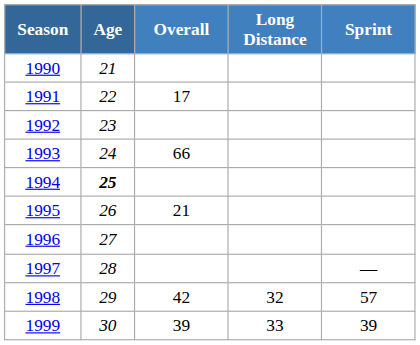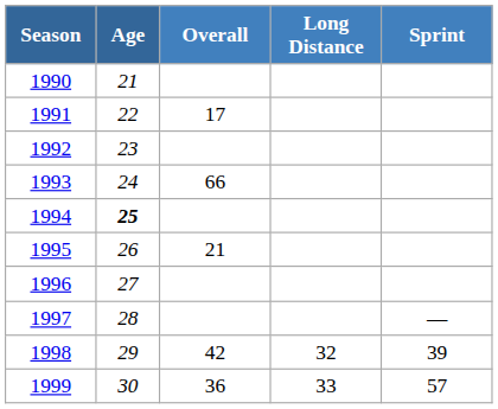 <table class="wikitable" style="font-size:95%; text-align:center; border:grey solid 1px; border-collapse:collapse; background:#ffffff;">
 <tr>
 <th style="background-color:#369; color:white; width:60px;"> Season </th>
 <th style="background-color:#369; color:white; width:40px;"> Age </th>
 <th style="background-color:#4180be; color:white; width:75px;">Overall</th>
 <th style="background-color:#4180be; color:white; width:75px;">Long Distance</th>
 <th style="background-color:#4180be; color:white; width:75px;">Sprint</th>
 </tr>
 <tr>
 <td><a href='#'>1990</a></td>
 <td><em>21</em></td>
 <td></td>
 <td></td>
 <td></td>
 </tr>
 <tr>
 <td><a href='#'>1991</a></td>
 <td><em>22</em></td>
 <td>17</td>
 <td></td>
 <td></td>
 </tr>
 <tr>
 <td><a href='#'>1992</a></td>
 <td><em>23</em></td>
 <td></td>
 <td></td>
 <td></td>
 </tr>
 <tr>
 <td><a href='#'>1993</a></td>
 <td><em>24</em></td>
 <td>66</td>
 <td></td>
 <td></td>
 </tr>
 <tr>
 <td><a href='#'>1994</a></td>
 <td><strong><em>25</em></strong></td>
 <td></td>
 <td></td>
 <td></td>
 </tr>
 <tr>
 <td><a href='#'>1995</a></td>
 <td><em>26</em></td>
 <td>21</td>
 <td></td>
 <td></td>
 </tr>
 <tr>
 <td><a href='#'>1996</a></td>
 <td><em>27</em></td>
 <td></td>
 <td></td>
 <td></td>
 </tr>
 <tr>
 <td><a href='#'>1997</a></td>
 <td><em>28</em></td>
 <td></td>
 <td></td>
 <td>—</td>
 </tr>
 <tr>
 <td><a href='#'>1998</a></td>
 <td><em>29</em></td>
 <td>42</td>
 <td>32</td>
-<td>57</td>
+<td>39</td>
 </tr>
 <tr>
 <td><a href='#'>1999</a></td>
 <td><em>30</em></td>
-<td>39</td>
+<td>36</td>
 <td>33</td>
-<td>39</td>
+<td>57</td>
 </tr>
 </table>
